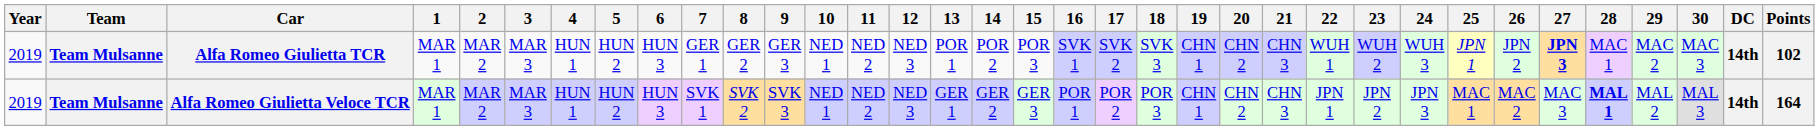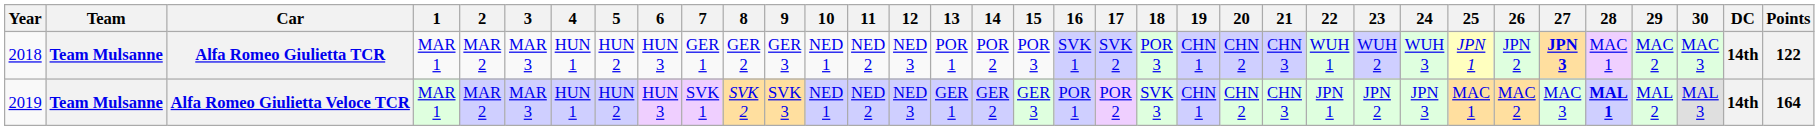 <table class="wikitable" style="text-align:center; font-size:85%">
 <tr>
 <th>Year</th>
 <th>Team</th>
 <th>Car</th>
 <th>1</th>
 <th>2</th>
 <th>3</th>
 <th>4</th>
 <th>5</th>
 <th>6</th>
 <th>7</th>
 <th>8</th>
 <th>9</th>
 <th>10</th>
 <th>11</th>
 <th>12</th>
 <th>13</th>
 <th>14</th>
 <th>15</th>
 <th>16</th>
 <th>17</th>
 <th>18</th>
 <th>19</th>
 <th>20</th>
 <th>21</th>
 <th>22</th>
 <th>23</th>
 <th>24</th>
 <th>25</th>
 <th>26</th>
 <th>27</th>
 <th>28</th>
 <th>29</th>
 <th>30</th>
 <th>DC</th>
 <th>Points</th>
 </tr>
 <tr>
-<td><a href='#'>2019</a></td>
+<td><a href='#'>2018</a></td>
 <th nowrap><a href='#'>Team Mulsanne</a></th>
 <th nowrap><a href='#'>Alfa Romeo Giulietta TCR</a></th>
 <td><a href='#'>MAR<br>1</a></td>
 <td><a href='#'>MAR<br>2</a></td>
 <td><a href='#'>MAR<br>3</a></td>
 <td><a href='#'>HUN<br>1</a></td>
 <td><a href='#'>HUN<br>2</a></td>
 <td><a href='#'>HUN<br>3</a></td>
 <td><a href='#'>GER<br>1</a></td>
 <td><a href='#'>GER<br>2</a></td>
 <td><a href='#'>GER<br>3</a></td>
 <td><a href='#'>NED<br>1</a></td>
 <td><a href='#'>NED<br>2</a></td>
 <td><a href='#'>NED<br>3</a></td>
 <td><a href='#'>POR<br>1</a></td>
 <td><a href='#'>POR<br>2</a></td>
 <td><a href='#'>POR<br>3</a></td>
 <td style="background:#CFCFFF;"><a href='#'>SVK<br>1</a><br></td>
 <td style="background:#CFCFFF;"><a href='#'>SVK<br>2</a><br></td>
-<td style="background:#DFFFDF;"><a href='#'>SVK<br>3</a><br></td>
+<td style="background:#DFFFDF;"><a href='#'>POR<br>3</a><br></td>
 <td style="background:#CFCFFF;"><a href='#'>CHN<br>1</a><br></td>
 <td style="background:#CFCFFF;"><a href='#'>CHN<br>2</a><br></td>
 <td style="background:#CFCFFF;"><a href='#'>CHN<br>3</a><br></td>
 <td style="background:#DFFFDF;"><a href='#'>WUH<br>1</a><br></td>
 <td style="background:#CFCFFF;"><a href='#'>WUH<br>2</a><br></td>
 <td style="background:#DFFFDF;"><a href='#'>WUH<br>3</a><br></td>
 <td style="background:#FFFFBF;"><em><a href='#'>JPN<br>1</a></em><br></td>
 <td style="background:#DFFFDF;"><a href='#'>JPN<br>2</a><br></td>
 <td style="background:#FFDF9F;"><strong><a href='#'>JPN<br>3</a></strong><br></td>
 <td style="background:#EFCFFF;"><a href='#'>MAC<br>1</a><br></td>
 <td style="background:#DFFFDF;"><a href='#'>MAC<br>2</a><br></td>
 <td style="background:#DFFFDF;"><a href='#'>MAC<br>3</a><br></td>
 <th>14th</th>
-<th>102</th>
+<th>122</th>
 </tr>
 <tr>
 <td><a href='#'>2019</a></td>
 <th nowrap><a href='#'>Team Mulsanne</a></th>
 <th nowrap><a href='#'>Alfa Romeo Giulietta Veloce TCR</a></th>
 <td style="background:#DFFFDF;"><a href='#'>MAR<br>1</a><br></td>
 <td style="background:#CFCFFF;"><a href='#'>MAR<br>2</a><br></td>
 <td style="background:#CFCFFF;"><a href='#'>MAR<br>3</a><br></td>
 <td style="background:#CFCFFF;"><a href='#'>HUN<br>1</a><br></td>
 <td style="background:#CFCFFF;"><a href='#'>HUN<br>2</a><br></td>
 <td style="background:#EFCFFF;"><a href='#'>HUN<br>3</a><br></td>
 <td style="background:#EFCFFF;"><a href='#'>SVK<br>1</a><br></td>
 <td style="background:#FFDF9F;"><em><a href='#'>SVK<br>2</a></em><br></td>
 <td style="background:#FFDF9F;"><a href='#'>SVK<br>3</a><br></td>
 <td style="background:#CFCFFF;"><a href='#'>NED<br>1</a><br></td>
 <td style="background:#CFCFFF;"><a href='#'>NED<br>2</a><br></td>
 <td style="background:#CFCFFF;"><a href='#'>NED<br>3</a><br></td>
 <td style="background:#CFCFFF;"><a href='#'>GER<br>1</a><br></td>
 <td style="background:#CFCFFF;"><a href='#'>GER<br>2</a><br></td>
 <td style="background:#DFFFDF;"><a href='#'>GER<br>3</a><br></td>
 <td style="background:#CFCFFF;"><a href='#'>POR<br>1</a><br></td>
 <td style="background:#EFCFFF;"><a href='#'>POR<br>2</a><br></td>
-<td style="background:#DFFFDF;"><a href='#'>POR<br>3</a><br></td>
+<td style="background:#DFFFDF;"><a href='#'>SVK<br>3</a><br></td>
 <td style="background:#CFCFFF;"><a href='#'>CHN<br>1</a><br></td>
 <td style="background:#DFFFDF;"><a href='#'>CHN<br>2</a><br></td>
 <td style="background:#DFFFDF;"><a href='#'>CHN<br>3</a><br></td>
 <td style="background:#DFFFDF;"><a href='#'>JPN<br>1</a><br></td>
 <td style="background:#DFFFDF;"><a href='#'>JPN<br>2</a><br></td>
 <td style="background:#DFFFDF;"><a href='#'>JPN<br>3</a><br></td>
 <td style="background:#FFDF9F;"><a href='#'>MAC<br>1</a><br></td>
 <td style="background:#FFDF9F;"><a href='#'>MAC<br>2</a><br></td>
 <td style="background:#DFFFDF;"><a href='#'>MAC<br>3</a><br></td>
 <td style="background:#CFCFFF;"><strong><a href='#'>MAL<br>1</a><br></strong></td>
 <td style="background:#DFFFDF;"><a href='#'>MAL<br>2</a><br></td>
 <td style="background:#DFDFDF;"><a href='#'>MAL<br>3</a><br></td>
 <th>14th</th>
 <th>164</th>
 </tr>
 </table>
